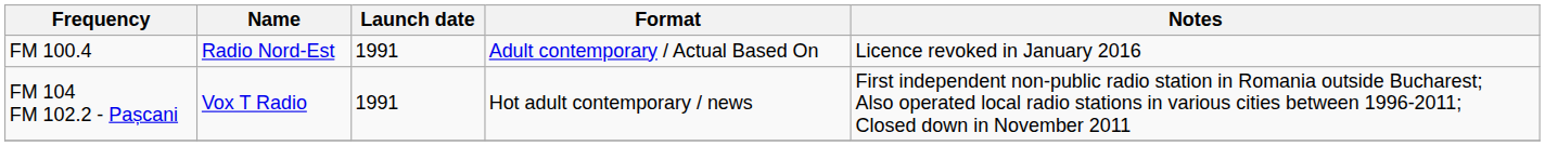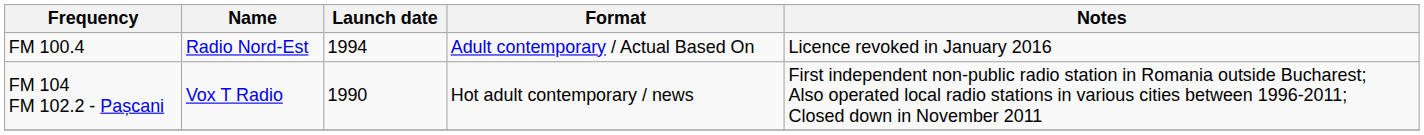 <table class="wikitable sortable" width="100%">
 <tr>
 <th>Frequency</th>
 <th>Name</th>
 <th>Launch date</th>
 <th>Format</th>
 <th>Notes</th>
 </tr>
 <tr>
 <td>FM 100.4</td>
 <td><a href='#'>Radio Nord-Est</a></td>
-<td>1991</td>
+<td>1994</td>
 <td><a href='#'>Adult contemporary</a> / Actual Based On</td>
 <td>Licence revoked in January 2016</td>
 </tr>
 <tr>
 <td>FM 104<br>FM 102.2 - <a href='#'>Pașcani</a></td>
 <td><a href='#'>Vox T Radio</a></td>
-<td>1991</td>
+<td>1990</td>
 <td>Hot adult contemporary / news</td>
 <td>First independent non-public radio station in Romania outside Bucharest;<br>Also operated local radio stations in various cities between 1996-2011;<br>Closed down in November 2011</td>
 </tr>
 <tr>
 </tr>
 </table>
